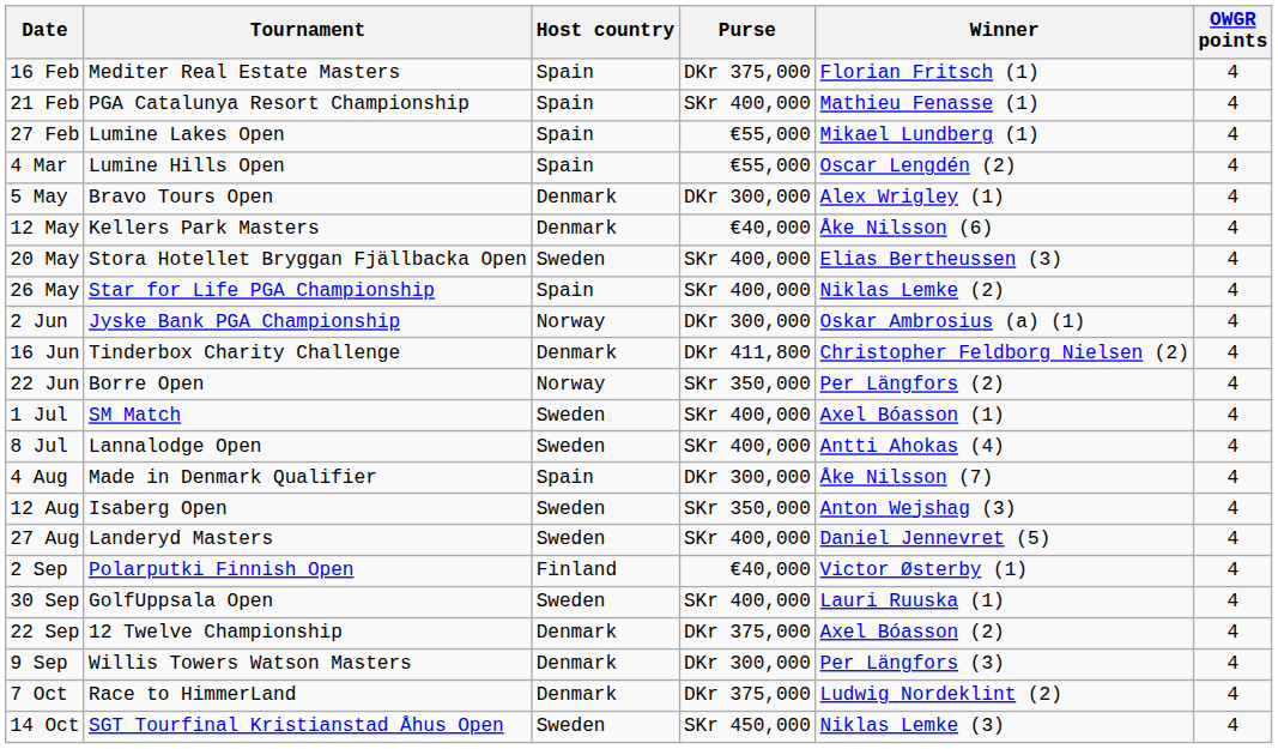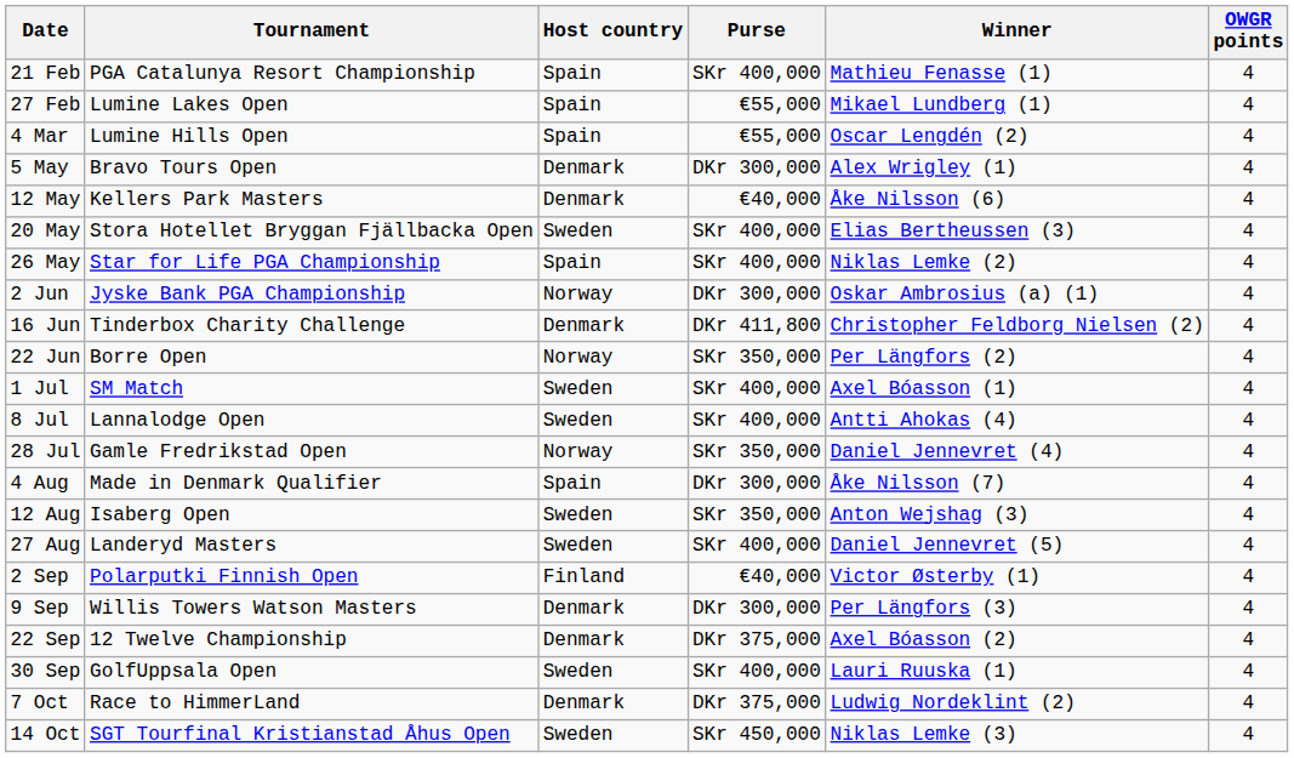 <table class="wikitable" style="font-size:95%;">
 <tr>
 <th>Date</th>
 <th>Tournament</th>
 <th>Host country</th>
 <th>Purse</th>
 <th>Winner</th>
 <th><a href='#'>OWGR</a><br>points</th>
-</tr>
-<tr>
-<td>16 Feb</td>
-<td>Mediter Real Estate Masters</td>
-<td>Spain</td>
-<td align=right>DKr 375,000</td>
-<td> <a href='#'>Florian Fritsch</a> (1)</td>
-<td align=center>4</td>
 </tr>
 <tr>
 <td>21 Feb</td>
 <td>PGA Catalunya Resort Championship</td>
 <td>Spain</td>
 <td align=right>SKr 400,000</td>
 <td> <a href='#'>Mathieu Fenasse</a> (1)</td>
 <td align=center>4</td>
 </tr>
 <tr>
 <td>27 Feb</td>
 <td>Lumine Lakes Open</td>
 <td>Spain</td>
 <td align=right>€55,000</td>
 <td> <a href='#'>Mikael Lundberg</a> (1)</td>
 <td align=center>4</td>
 </tr>
 <tr>
 <td>4 Mar</td>
 <td>Lumine Hills Open</td>
 <td>Spain</td>
 <td align=right>€55,000</td>
 <td> <a href='#'>Oscar Lengdén</a> (2)</td>
 <td align=center>4</td>
 </tr>
 <tr>
 <td>5 May</td>
 <td>Bravo Tours Open</td>
 <td>Denmark</td>
 <td align=right>DKr 300,000</td>
 <td> <a href='#'>Alex Wrigley</a> (1)</td>
 <td align=center>4</td>
 </tr>
 <tr>
 <td>12 May</td>
 <td>Kellers Park Masters</td>
 <td>Denmark</td>
 <td align=right>€40,000</td>
 <td> <a href='#'>Åke Nilsson</a> (6)</td>
 <td align=center>4</td>
 </tr>
 <tr>
 <td>20 May</td>
 <td>Stora Hotellet Bryggan Fjällbacka Open</td>
 <td>Sweden</td>
 <td align=right>SKr 400,000</td>
 <td> <a href='#'>Elias Bertheussen</a> (3)</td>
 <td align=center>4</td>
 </tr>
 <tr>
 <td>26 May</td>
 <td><a href='#'>Star for Life PGA Championship</a></td>
 <td>Spain</td>
 <td align=right>SKr 400,000</td>
 <td> <a href='#'>Niklas Lemke</a> (2)</td>
 <td align=center>4</td>
 </tr>
 <tr>
 <td>2 Jun</td>
 <td><a href='#'>Jyske Bank PGA Championship</a></td>
 <td>Norway</td>
 <td align=right>DKr 300,000</td>
 <td> <a href='#'>Oskar Ambrosius</a> (a) (1)</td>
 <td align=center>4</td>
 </tr>
 <tr>
 <td>16 Jun</td>
 <td>Tinderbox Charity Challenge</td>
 <td>Denmark</td>
 <td align=right>DKr 411,800</td>
 <td> <a href='#'>Christopher Feldborg Nielsen</a> (2)</td>
 <td align=center>4</td>
 </tr>
 <tr>
 <td>22 Jun</td>
 <td>Borre Open</td>
 <td>Norway</td>
 <td align=right>SKr 350,000</td>
 <td> <a href='#'>Per Längfors</a> (2)</td>
 <td align=center>4</td>
 </tr>
 <tr>
 <td>1 Jul</td>
 <td><a href='#'>SM Match</a></td>
 <td>Sweden</td>
 <td align=right>SKr 400,000</td>
 <td> <a href='#'>Axel Bóasson</a> (1)</td>
 <td align=center>4</td>
 </tr>
 <tr>
 <td>8 Jul</td>
 <td>Lannalodge Open</td>
 <td>Sweden</td>
 <td align=right>SKr 400,000</td>
 <td> <a href='#'>Antti Ahokas</a> (4)</td>
 <td align=center>4</td>
 </tr>
 <tr>
+<td>28 Jul</td>
+<td>Gamle Fredrikstad Open</td>
+<td>Norway</td>
+<td align=right>SKr 350,000</td>
+<td> <a href='#'>Daniel Jennevret</a> (4)</td>
+<td align=center>4</td>
+</tr>
+<tr>
 <td>4 Aug</td>
 <td>Made in Denmark Qualifier</td>
 <td>Spain</td>
 <td align=right>DKr 300,000</td>
 <td> <a href='#'>Åke Nilsson</a> (7)</td>
 <td align=center>4</td>
 </tr>
 <tr>
 <td>12 Aug</td>
 <td>Isaberg Open</td>
 <td>Sweden</td>
 <td align=right>SKr 350,000</td>
 <td> <a href='#'>Anton Wejshag</a> (3)</td>
 <td align=center>4</td>
 </tr>
 <tr>
 <td>27 Aug</td>
 <td>Landeryd Masters</td>
 <td>Sweden</td>
 <td align=right>SKr 400,000</td>
 <td> <a href='#'>Daniel Jennevret</a> (5)</td>
 <td align=center>4</td>
 </tr>
 <tr>
 <td>2 Sep</td>
 <td><a href='#'>Polarputki Finnish Open</a></td>
 <td>Finland</td>
 <td align=right>€40,000</td>
 <td> <a href='#'>Victor Østerby</a> (1)</td>
 <td align=center>4</td>
 </tr>
 <tr>
-<td>30 Sep</td>
-<td>GolfUppsala Open</td>
-<td>Sweden</td>
-<td align=right>SKr 400,000</td>
-<td> <a href='#'>Lauri Ruuska</a> (1)</td>
+<td>9 Sep</td>
+<td>Willis Towers Watson Masters</td>
+<td>Denmark</td>
+<td align=right>DKr 300,000</td>
+<td> <a href='#'>Per Längfors</a> (3)</td>
 <td align=center>4</td>
 </tr>
 <tr>
 <td>22 Sep</td>
 <td>12 Twelve Championship</td>
 <td>Denmark</td>
 <td align=right>DKr 375,000</td>
 <td> <a href='#'>Axel Bóasson</a> (2)</td>
 <td align=center>4</td>
 </tr>
 <tr>
-<td>9 Sep</td>
-<td>Willis Towers Watson Masters</td>
-<td>Denmark</td>
-<td align=right>DKr 300,000</td>
-<td> <a href='#'>Per Längfors</a> (3)</td>
+<td>30 Sep</td>
+<td>GolfUppsala Open</td>
+<td>Sweden</td>
+<td align=right>SKr 400,000</td>
+<td> <a href='#'>Lauri Ruuska</a> (1)</td>
 <td align=center>4</td>
 </tr>
 <tr>
 <td>7 Oct</td>
 <td>Race to HimmerLand</td>
 <td>Denmark</td>
 <td align=right>DKr 375,000</td>
 <td> <a href='#'>Ludwig Nordeklint</a> (2)</td>
 <td align=center>4</td>
 </tr>
 <tr>
 <td>14 Oct</td>
 <td><a href='#'>SGT Tourfinal Kristianstad Åhus Open</a></td>
 <td>Sweden</td>
 <td align=right>SKr 450,000</td>
 <td> <a href='#'>Niklas Lemke</a> (3)</td>
 <td align=center>4</td>
 </tr>
 </table>
